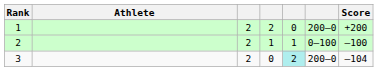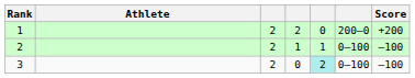 <table class="wikitable" style="text-align: center;">
 <tr>
 <th width=25>Rank</th>
 <th width=275>Athlete</th>
 <th width=25></th>
 <th width=25></th>
 <th width=25></th>
 <th width=40></th>
 <th width=40>Score</th>
 </tr>
 <tr bgcolor=ccffcc>
 <td>1</td>
 <td align=left></td>
 <td>2</td>
 <td>2</td>
 <td>0</td>
 <td>200–0</td>
 <td>+200</td>
 </tr>
 <tr bgcolor=ccffcc>
 <td>2</td>
 <td align=left></td>
 <td>2</td>
 <td>1</td>
 <td>1</td>
 <td>0–100</td>
 <td>–100</td>
 </tr>
 <tr>
 <td>3</td>
 <td align=left></td>
 <td>2</td>
 <td>0</td>
 <td style="background: paleturquoise;">2</td>
-<td>200–0</td>
-<td>–104</td>
+<td>0–100</td>
+<td>–100</td>
 </tr>
 </table>
